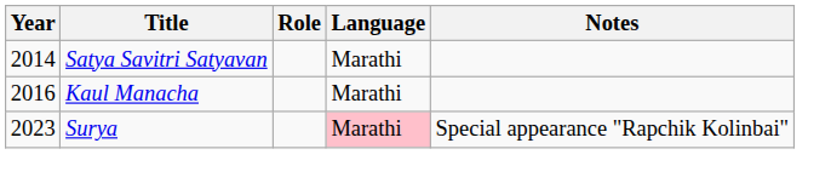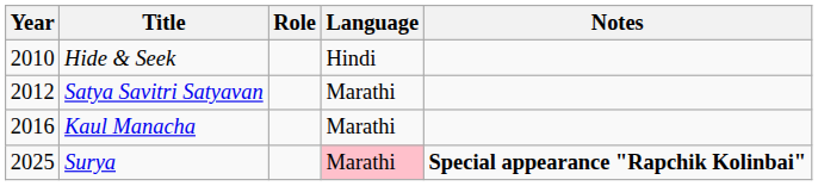 <table class="wikitable sortable">
 <tr>
 <th>Year</th>
 <th>Title</th>
 <th>Role</th>
 <th>Language</th>
 <th>Notes</th>
 </tr>
 <tr>
-<td>2014</td>
+<td>2010</td>
+<td><em>Hide & Seek</em></td>
+<td></td>
+<td>Hindi</td>
+<td></td>
+</tr>
+<tr>
+<td>2012</td>
 <td><em><a href='#'>Satya Savitri Satyavan</a></em></td>
 <td></td>
 <td>Marathi</td>
 <td></td>
 </tr>
 <tr>
 <td>2016</td>
 <td><a href='#'><em>Kaul Manacha</em></a></td>
 <td></td>
 <td>Marathi</td>
 <td></td>
 </tr>
 <tr>
-<td>2023</td>
+<td>2025</td>
 <td><em><a href='#'>Surya</a></em></td>
 <td></td>
 <td style="background: pink;">Marathi</td>
-<td>Special appearance "Rapchik Kolinbai"</td>
+<td><strong>Special appearance "Rapchik Kolinbai"</strong></td>
 </tr>
 </table>
